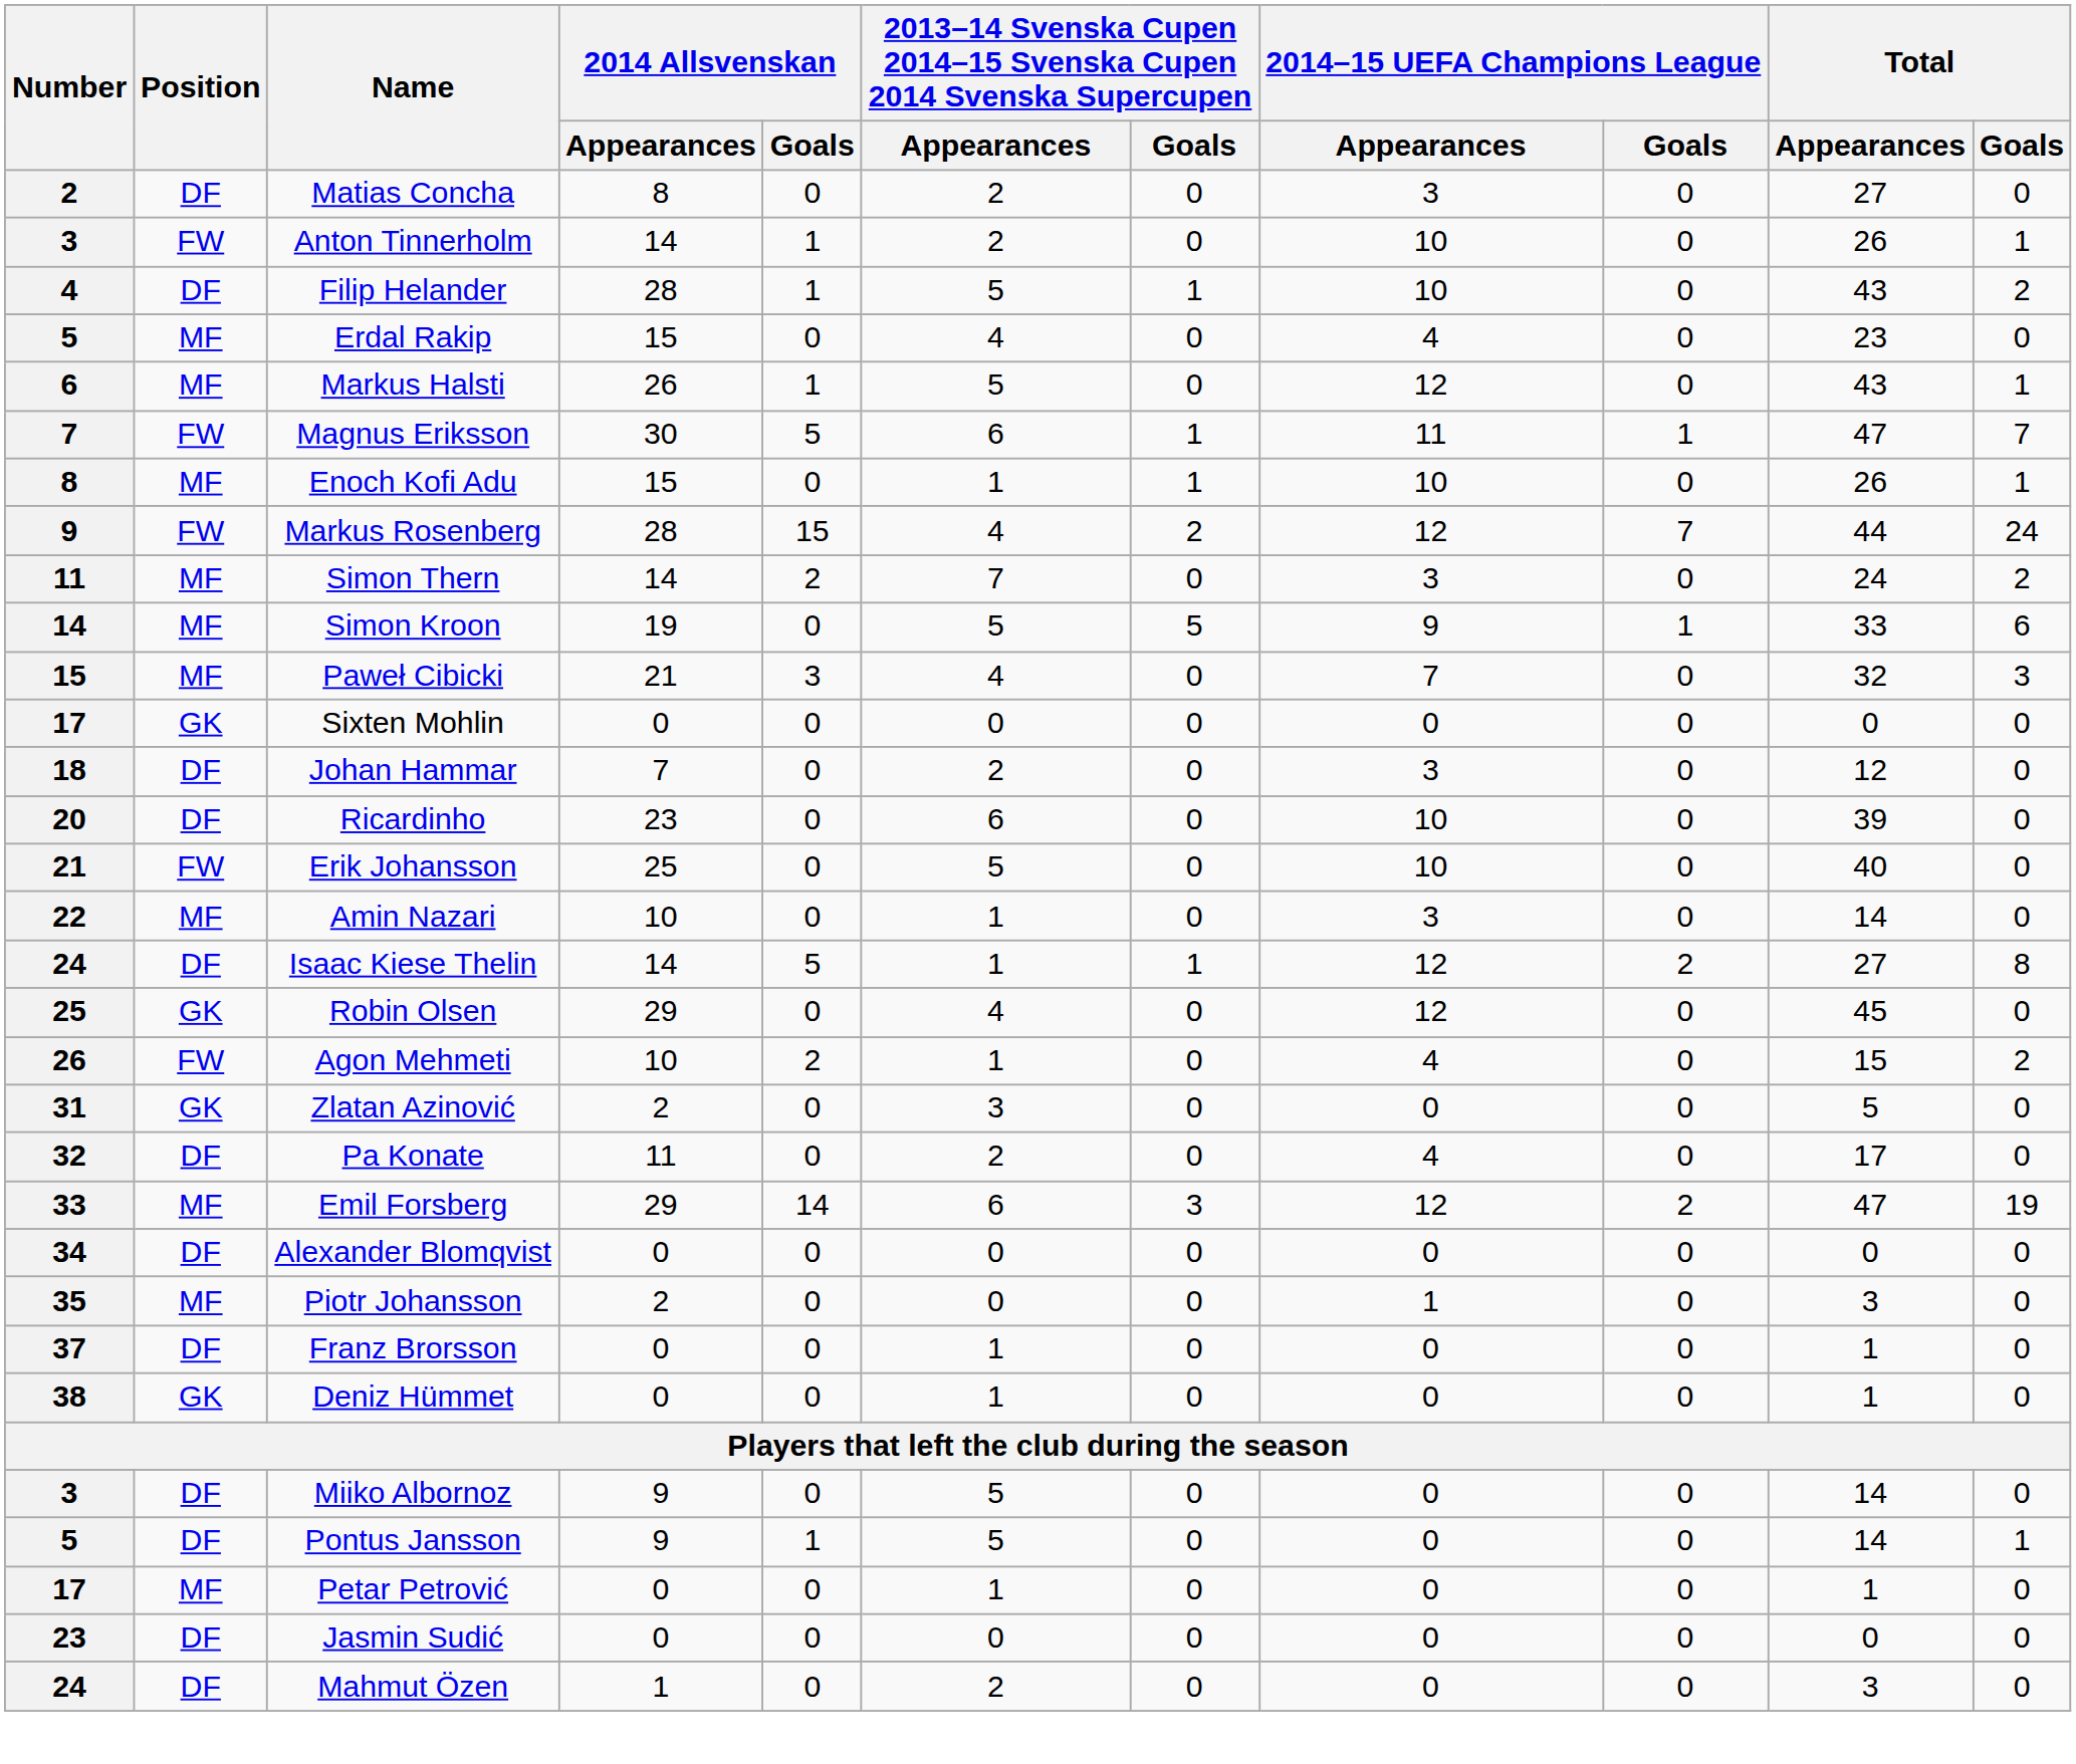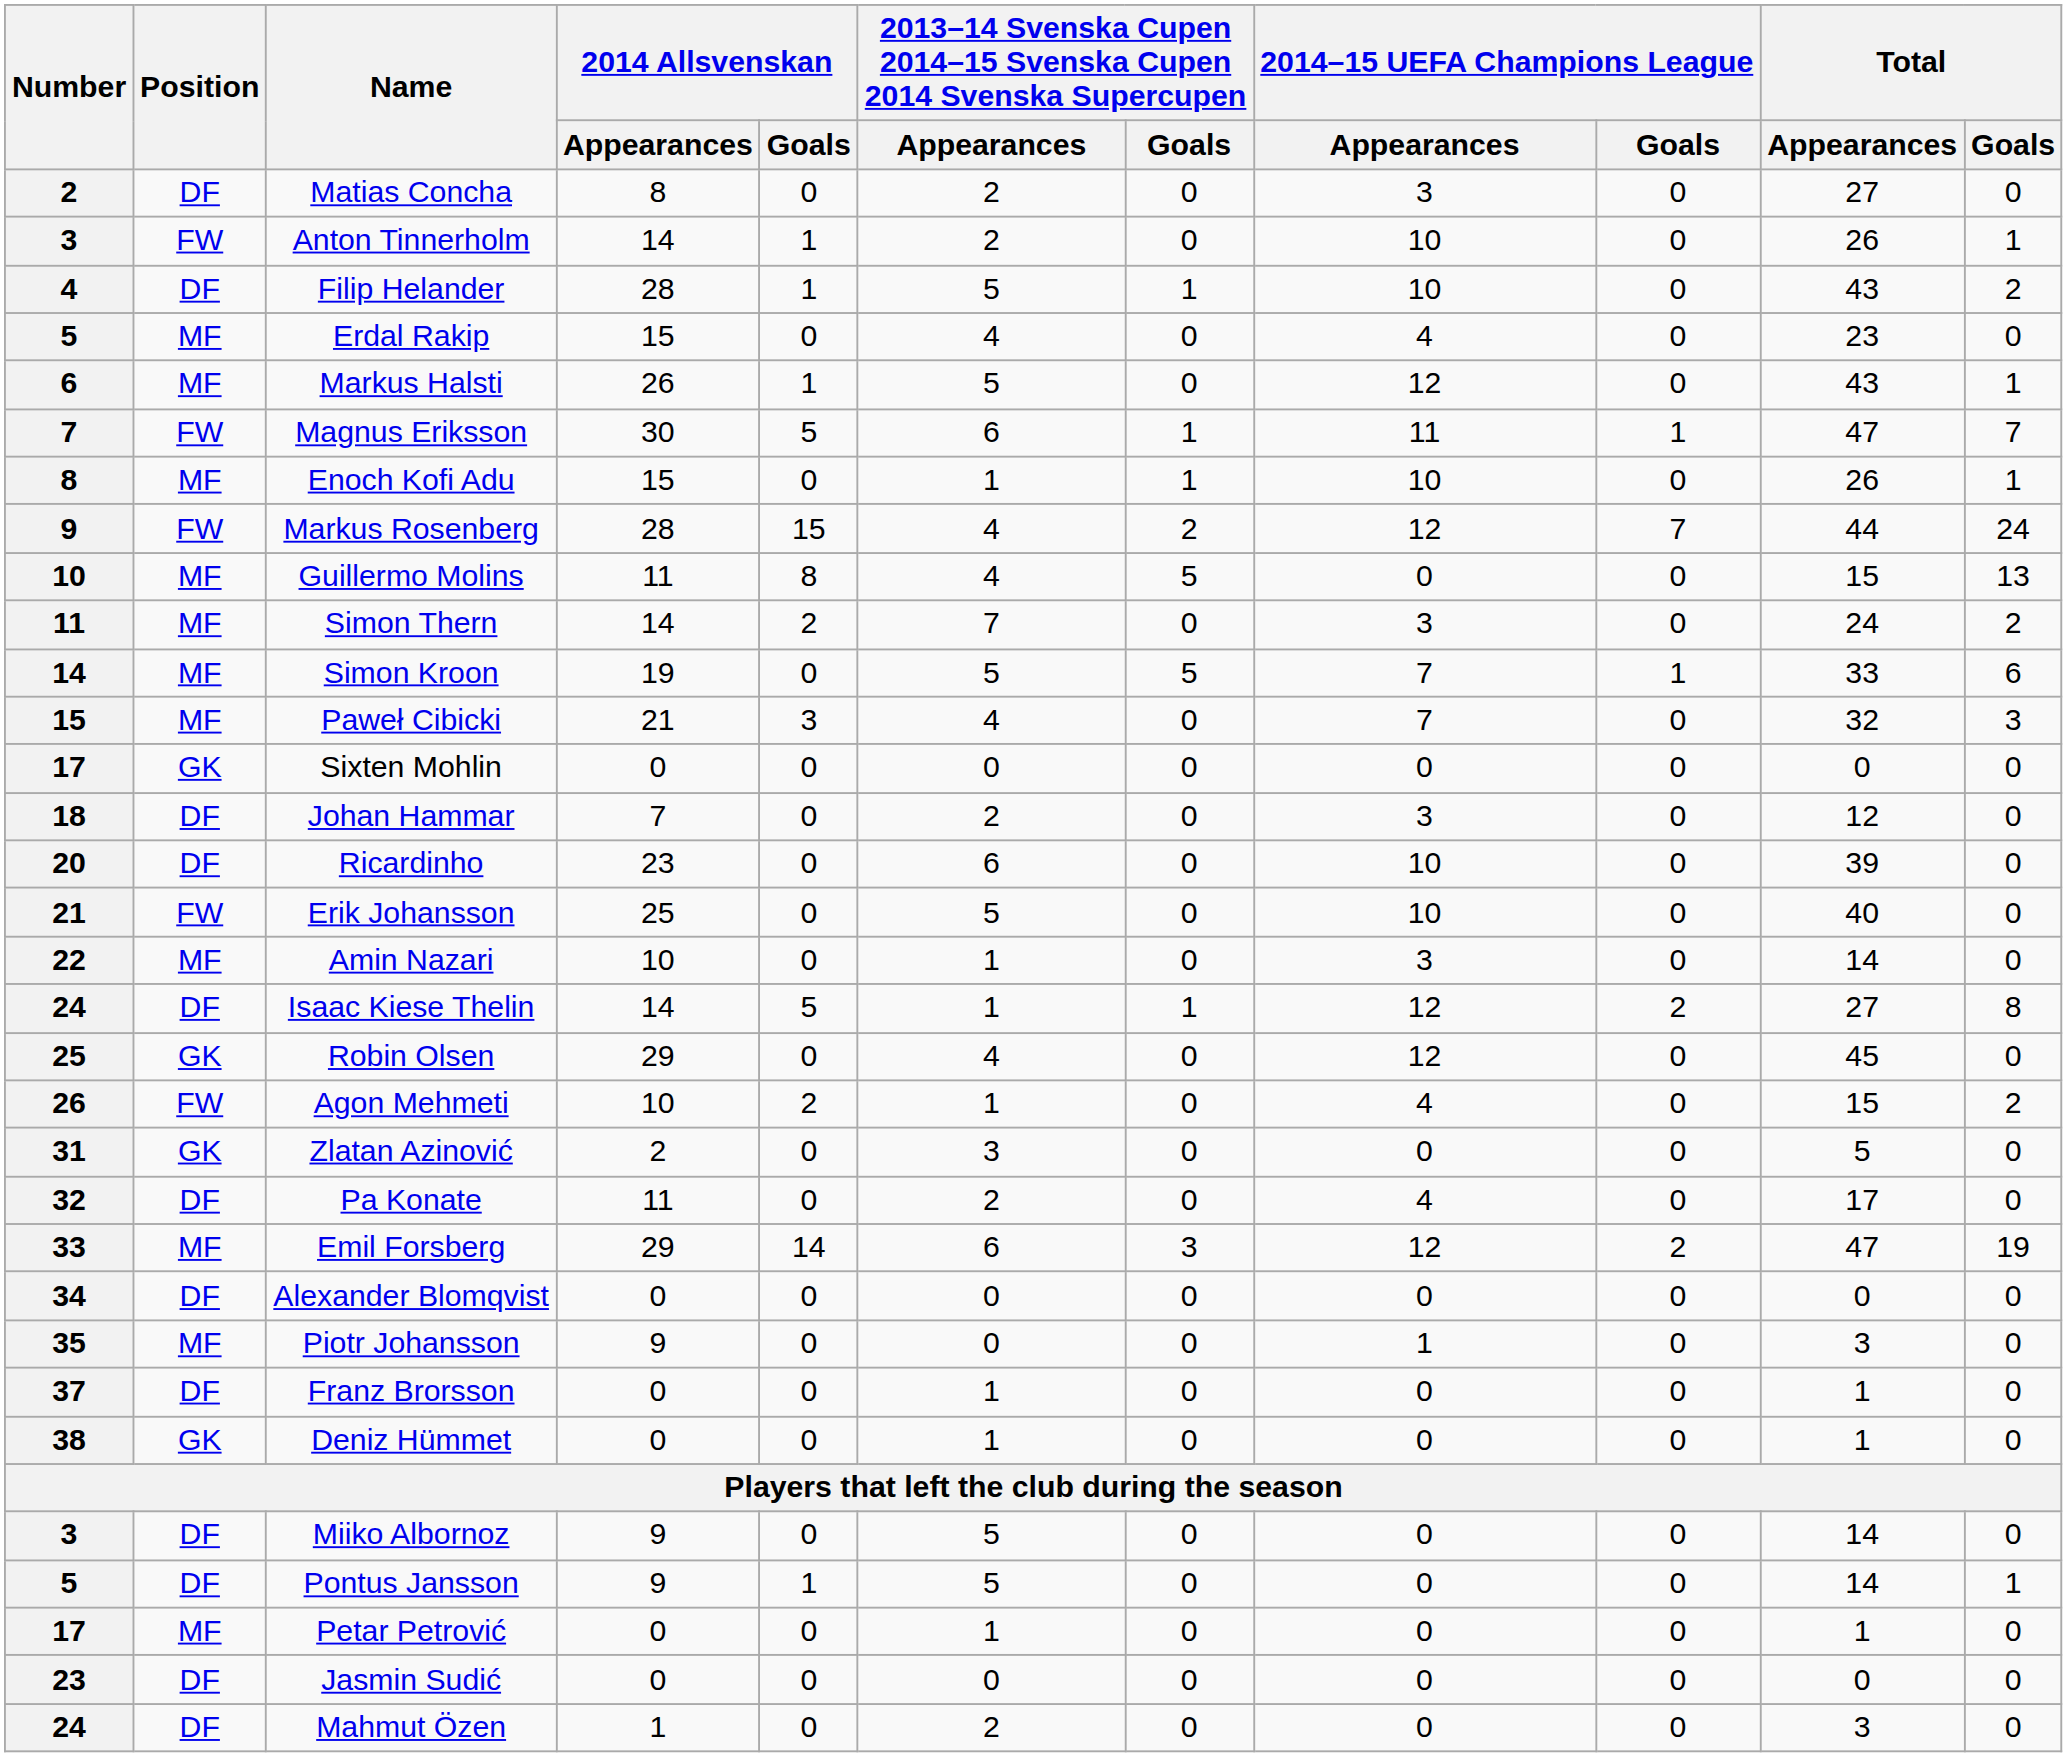 <table class="wikitable sortable plainrowheaders" style="text-align:center">
 <tr>
 <th rowspan="2" scope="col">Number</th>
 <th rowspan="2" scope="col">Position</th>
 <th rowspan="2" scope="col">Name</th>
 <th colspan="2"><a href='#'>2014 Allsvenskan</a></th>
 <th colspan="2"><a href='#'>2013–14 Svenska Cupen</a><br><a href='#'>2014–15 Svenska Cupen</a><br><a href='#'>2014 Svenska Supercupen</a></th>
 <th colspan="2"><a href='#'>2014–15 UEFA Champions League</a></th>
 <th colspan="2">Total</th>
 </tr>
 <tr>
 <th>Appearances</th>
 <th>Goals</th>
 <th>Appearances</th>
 <th>Goals</th>
 <th>Appearances</th>
 <th>Goals</th>
 <th>Appearances</th>
 <th>Goals</th>
 </tr>
 <tr>
 <th style="text-align:center" scope="row">2</th>
 <td><a href='#'>DF</a></td>
 <td><a href='#'>Matias Concha</a><br></td>
 <td>8</td>
 <td>0<br></td>
 <td>2</td>
 <td>0<br></td>
 <td>3</td>
 <td>0<br></td>
 <td>27</td>
 <td>0</td>
 </tr>
 <tr>
 <th style="text-align:center" scope="row">3</th>
 <td><a href='#'>FW</a></td>
 <td><a href='#'>Anton Tinnerholm</a><br></td>
 <td>14</td>
 <td>1<br></td>
 <td>2</td>
 <td>0<br></td>
 <td>10</td>
 <td>0<br></td>
 <td>26</td>
 <td>1</td>
 </tr>
 <tr>
 <th style="text-align:center" scope="row">4</th>
 <td><a href='#'>DF</a></td>
 <td><a href='#'>Filip Helander</a><br></td>
 <td>28</td>
 <td>1<br></td>
 <td>5</td>
 <td>1<br></td>
 <td>10</td>
 <td>0<br></td>
 <td>43</td>
 <td>2</td>
 </tr>
 <tr>
 <th style="text-align:center" scope="row">5</th>
 <td><a href='#'>MF</a></td>
 <td><a href='#'>Erdal Rakip</a><br></td>
 <td>15</td>
 <td>0<br></td>
 <td>4</td>
 <td>0<br></td>
 <td>4</td>
 <td>0<br></td>
 <td>23</td>
 <td>0</td>
 </tr>
 <tr>
 <th style="text-align:center" scope="row">6</th>
 <td><a href='#'>MF</a></td>
 <td><a href='#'>Markus Halsti</a><br></td>
 <td>26</td>
 <td>1<br></td>
 <td>5</td>
 <td>0<br></td>
 <td>12</td>
 <td>0<br></td>
 <td>43</td>
 <td>1</td>
 </tr>
 <tr>
 <th style="text-align:center" scope="row">7</th>
 <td><a href='#'>FW</a></td>
 <td><a href='#'>Magnus Eriksson</a><br></td>
 <td>30</td>
 <td>5<br></td>
 <td>6</td>
 <td>1<br></td>
 <td>11</td>
 <td>1<br></td>
 <td>47</td>
 <td>7</td>
 </tr>
 <tr>
 <th style="text-align:center" scope="row">8</th>
 <td><a href='#'>MF</a></td>
 <td><a href='#'>Enoch Kofi Adu</a><br></td>
 <td>15</td>
 <td>0<br></td>
 <td>1</td>
 <td>1<br></td>
 <td>10</td>
 <td>0<br></td>
 <td>26</td>
 <td>1</td>
 </tr>
 <tr>
 <th style="text-align:center" scope="row">9</th>
 <td><a href='#'>FW</a></td>
 <td><a href='#'>Markus Rosenberg</a><br></td>
 <td>28</td>
 <td>15<br></td>
 <td>4</td>
 <td>2<br></td>
 <td>12</td>
 <td>7<br></td>
 <td>44</td>
 <td>24</td>
 </tr>
 <tr>
+<th style="text-align:center" scope="row">10</th>
+<td><a href='#'>MF</a></td>
+<td><a href='#'>Guillermo Molins</a><br></td>
+<td>11</td>
+<td>8<br></td>
+<td>4</td>
+<td>5<br></td>
+<td>0</td>
+<td>0<br></td>
+<td>15</td>
+<td>13</td>
+</tr>
+<tr>
 <th style="text-align:center" scope="row">11</th>
 <td><a href='#'>MF</a></td>
 <td><a href='#'>Simon Thern</a><br></td>
 <td>14</td>
 <td>2<br></td>
 <td>7</td>
 <td>0<br></td>
 <td>3</td>
 <td>0<br></td>
 <td>24</td>
 <td>2</td>
 </tr>
 <tr>
 <th style="text-align:center" scope="row">14</th>
 <td><a href='#'>MF</a></td>
 <td><a href='#'>Simon Kroon</a><br></td>
 <td>19</td>
 <td>0<br></td>
 <td>5</td>
 <td>5<br></td>
-<td>9</td>
+<td>7</td>
 <td>1<br></td>
 <td>33</td>
 <td>6</td>
 </tr>
 <tr>
 <th style="text-align:center" scope="row">15</th>
 <td><a href='#'>MF</a></td>
 <td><a href='#'>Paweł Cibicki</a><br></td>
 <td>21</td>
 <td>3<br></td>
 <td>4</td>
 <td>0<br></td>
 <td>7</td>
 <td>0<br></td>
 <td>32</td>
 <td>3</td>
 </tr>
 <tr>
 <th style="text-align:center" scope="row">17</th>
 <td><a href='#'>GK</a></td>
 <td>Sixten Mohlin<br></td>
 <td>0</td>
 <td>0<br></td>
 <td>0</td>
 <td>0<br></td>
 <td>0</td>
 <td>0<br></td>
 <td>0</td>
 <td>0</td>
 </tr>
 <tr>
 <th style="text-align:center" scope="row">18</th>
 <td><a href='#'>DF</a></td>
 <td><a href='#'>Johan Hammar</a><br></td>
 <td>7</td>
 <td>0<br></td>
 <td>2</td>
 <td>0<br></td>
 <td>3</td>
 <td>0<br></td>
 <td>12</td>
 <td>0</td>
 </tr>
 <tr>
 <th style="text-align:center" scope="row">20</th>
 <td><a href='#'>DF</a></td>
 <td><a href='#'>Ricardinho</a><br></td>
 <td>23</td>
 <td>0<br></td>
 <td>6</td>
 <td>0<br></td>
 <td>10</td>
 <td>0<br></td>
 <td>39</td>
 <td>0</td>
 </tr>
 <tr>
 <th style="text-align:center" scope="row">21</th>
 <td><a href='#'>FW</a></td>
 <td><a href='#'>Erik Johansson</a><br></td>
 <td>25</td>
 <td>0<br></td>
 <td>5</td>
 <td>0<br></td>
 <td>10</td>
 <td>0<br></td>
 <td>40</td>
 <td>0</td>
 </tr>
 <tr>
 <th style="text-align:center" scope="row">22</th>
 <td><a href='#'>MF</a></td>
 <td><a href='#'>Amin Nazari</a><br></td>
 <td>10</td>
 <td>0<br></td>
 <td>1</td>
 <td>0<br></td>
 <td>3</td>
 <td>0<br></td>
 <td>14</td>
 <td>0</td>
 </tr>
 <tr>
 <th style="text-align:center" scope="row">24</th>
 <td><a href='#'>DF</a></td>
 <td><a href='#'>Isaac Kiese Thelin</a><br></td>
 <td>14</td>
 <td>5<br></td>
 <td>1</td>
 <td>1<br></td>
 <td>12</td>
 <td>2<br></td>
 <td>27</td>
 <td>8</td>
 </tr>
 <tr>
 <th style="text-align:center" scope="row">25</th>
 <td><a href='#'>GK</a></td>
 <td><a href='#'>Robin Olsen</a><br></td>
 <td>29</td>
 <td>0<br></td>
 <td>4</td>
 <td>0<br></td>
 <td>12</td>
 <td>0<br></td>
 <td>45</td>
 <td>0</td>
 </tr>
 <tr>
 <th style="text-align:center" scope="row">26</th>
 <td><a href='#'>FW</a></td>
 <td><a href='#'>Agon Mehmeti</a><br></td>
 <td>10</td>
 <td>2<br></td>
 <td>1</td>
 <td>0<br></td>
 <td>4</td>
 <td>0<br></td>
 <td>15</td>
 <td>2</td>
 </tr>
 <tr>
 <th style="text-align:center" scope="row">31</th>
 <td><a href='#'>GK</a></td>
 <td><a href='#'>Zlatan Azinović</a><br></td>
 <td>2</td>
 <td>0<br></td>
 <td>3</td>
 <td>0<br></td>
 <td>0</td>
 <td>0<br></td>
 <td>5</td>
 <td>0</td>
 </tr>
 <tr>
 <th style="text-align:center" scope="row">32</th>
 <td><a href='#'>DF</a></td>
 <td><a href='#'>Pa Konate</a><br></td>
 <td>11</td>
 <td>0<br></td>
 <td>2</td>
 <td>0<br></td>
 <td>4</td>
 <td>0<br></td>
 <td>17</td>
 <td>0</td>
 </tr>
 <tr>
 <th style="text-align:center" scope="row">33</th>
 <td><a href='#'>MF</a></td>
 <td><a href='#'>Emil Forsberg</a><br></td>
 <td>29</td>
 <td>14<br></td>
 <td>6</td>
 <td>3<br></td>
 <td>12</td>
 <td>2<br></td>
 <td>47</td>
 <td>19</td>
 </tr>
 <tr>
 <th style="text-align:center" scope="row">34</th>
 <td><a href='#'>DF</a></td>
 <td><a href='#'>Alexander Blomqvist</a><br></td>
 <td>0</td>
 <td>0<br></td>
 <td>0</td>
 <td>0<br></td>
 <td>0</td>
 <td>0<br></td>
 <td>0</td>
 <td>0</td>
 </tr>
 <tr>
 <th style="text-align:center" scope="row">35</th>
 <td><a href='#'>MF</a></td>
 <td><a href='#'>Piotr Johansson</a><br></td>
-<td>2</td>
+<td>9</td>
 <td>0<br></td>
 <td>0</td>
 <td>0<br></td>
 <td>1</td>
 <td>0<br></td>
 <td>3</td>
 <td>0</td>
 </tr>
 <tr>
 <th style="text-align:center" scope="row">37</th>
 <td><a href='#'>DF</a></td>
 <td><a href='#'>Franz Brorsson</a><br></td>
 <td>0</td>
 <td>0<br></td>
 <td>1</td>
 <td>0<br></td>
 <td>0</td>
 <td>0<br></td>
 <td>1</td>
 <td>0</td>
 </tr>
 <tr>
 <th style="text-align:center" scope="row">38</th>
 <td><a href='#'>GK</a></td>
 <td><a href='#'>Deniz Hümmet</a><br></td>
 <td>0</td>
 <td>0<br></td>
 <td>1</td>
 <td>0<br></td>
 <td>0</td>
 <td>0<br></td>
 <td>1</td>
 <td>0</td>
 </tr>
 <tr>
 <th colspan="11" scope="col">Players that left the club during the season</th>
 </tr>
 <tr>
 <th style="text-align:center" scope="row">3</th>
 <td><a href='#'>DF</a></td>
 <td><a href='#'>Miiko Albornoz</a><br></td>
 <td>9</td>
 <td>0<br></td>
 <td>5</td>
 <td>0<br></td>
 <td>0</td>
 <td>0<br></td>
 <td>14</td>
 <td>0</td>
 </tr>
 <tr>
 <th style="text-align:center" scope="row">5</th>
 <td><a href='#'>DF</a></td>
 <td><a href='#'>Pontus Jansson</a><br></td>
 <td>9</td>
 <td>1<br></td>
 <td>5</td>
 <td>0<br></td>
 <td>0</td>
 <td>0<br></td>
 <td>14</td>
 <td>1</td>
 </tr>
 <tr>
 <th style="text-align:center" scope="row">17</th>
 <td><a href='#'>MF</a></td>
 <td><a href='#'>Petar Petrović</a><br></td>
 <td>0</td>
 <td>0<br></td>
 <td>1</td>
 <td>0<br></td>
 <td>0</td>
 <td>0<br></td>
 <td>1</td>
 <td>0</td>
 </tr>
 <tr>
 <th style="text-align:center" scope="row">23</th>
 <td><a href='#'>DF</a></td>
 <td><a href='#'>Jasmin Sudić</a><br></td>
 <td>0</td>
 <td>0<br></td>
 <td>0</td>
 <td>0<br></td>
 <td>0</td>
 <td>0<br></td>
 <td>0</td>
 <td>0</td>
 </tr>
 <tr>
 <th style="text-align:center" scope="row">24</th>
 <td><a href='#'>DF</a></td>
 <td><a href='#'>Mahmut Özen</a><br></td>
 <td>1</td>
 <td>0<br></td>
 <td>2</td>
 <td>0<br></td>
 <td>0</td>
 <td>0<br></td>
 <td>3</td>
 <td>0</td>
 </tr>
 </table>
